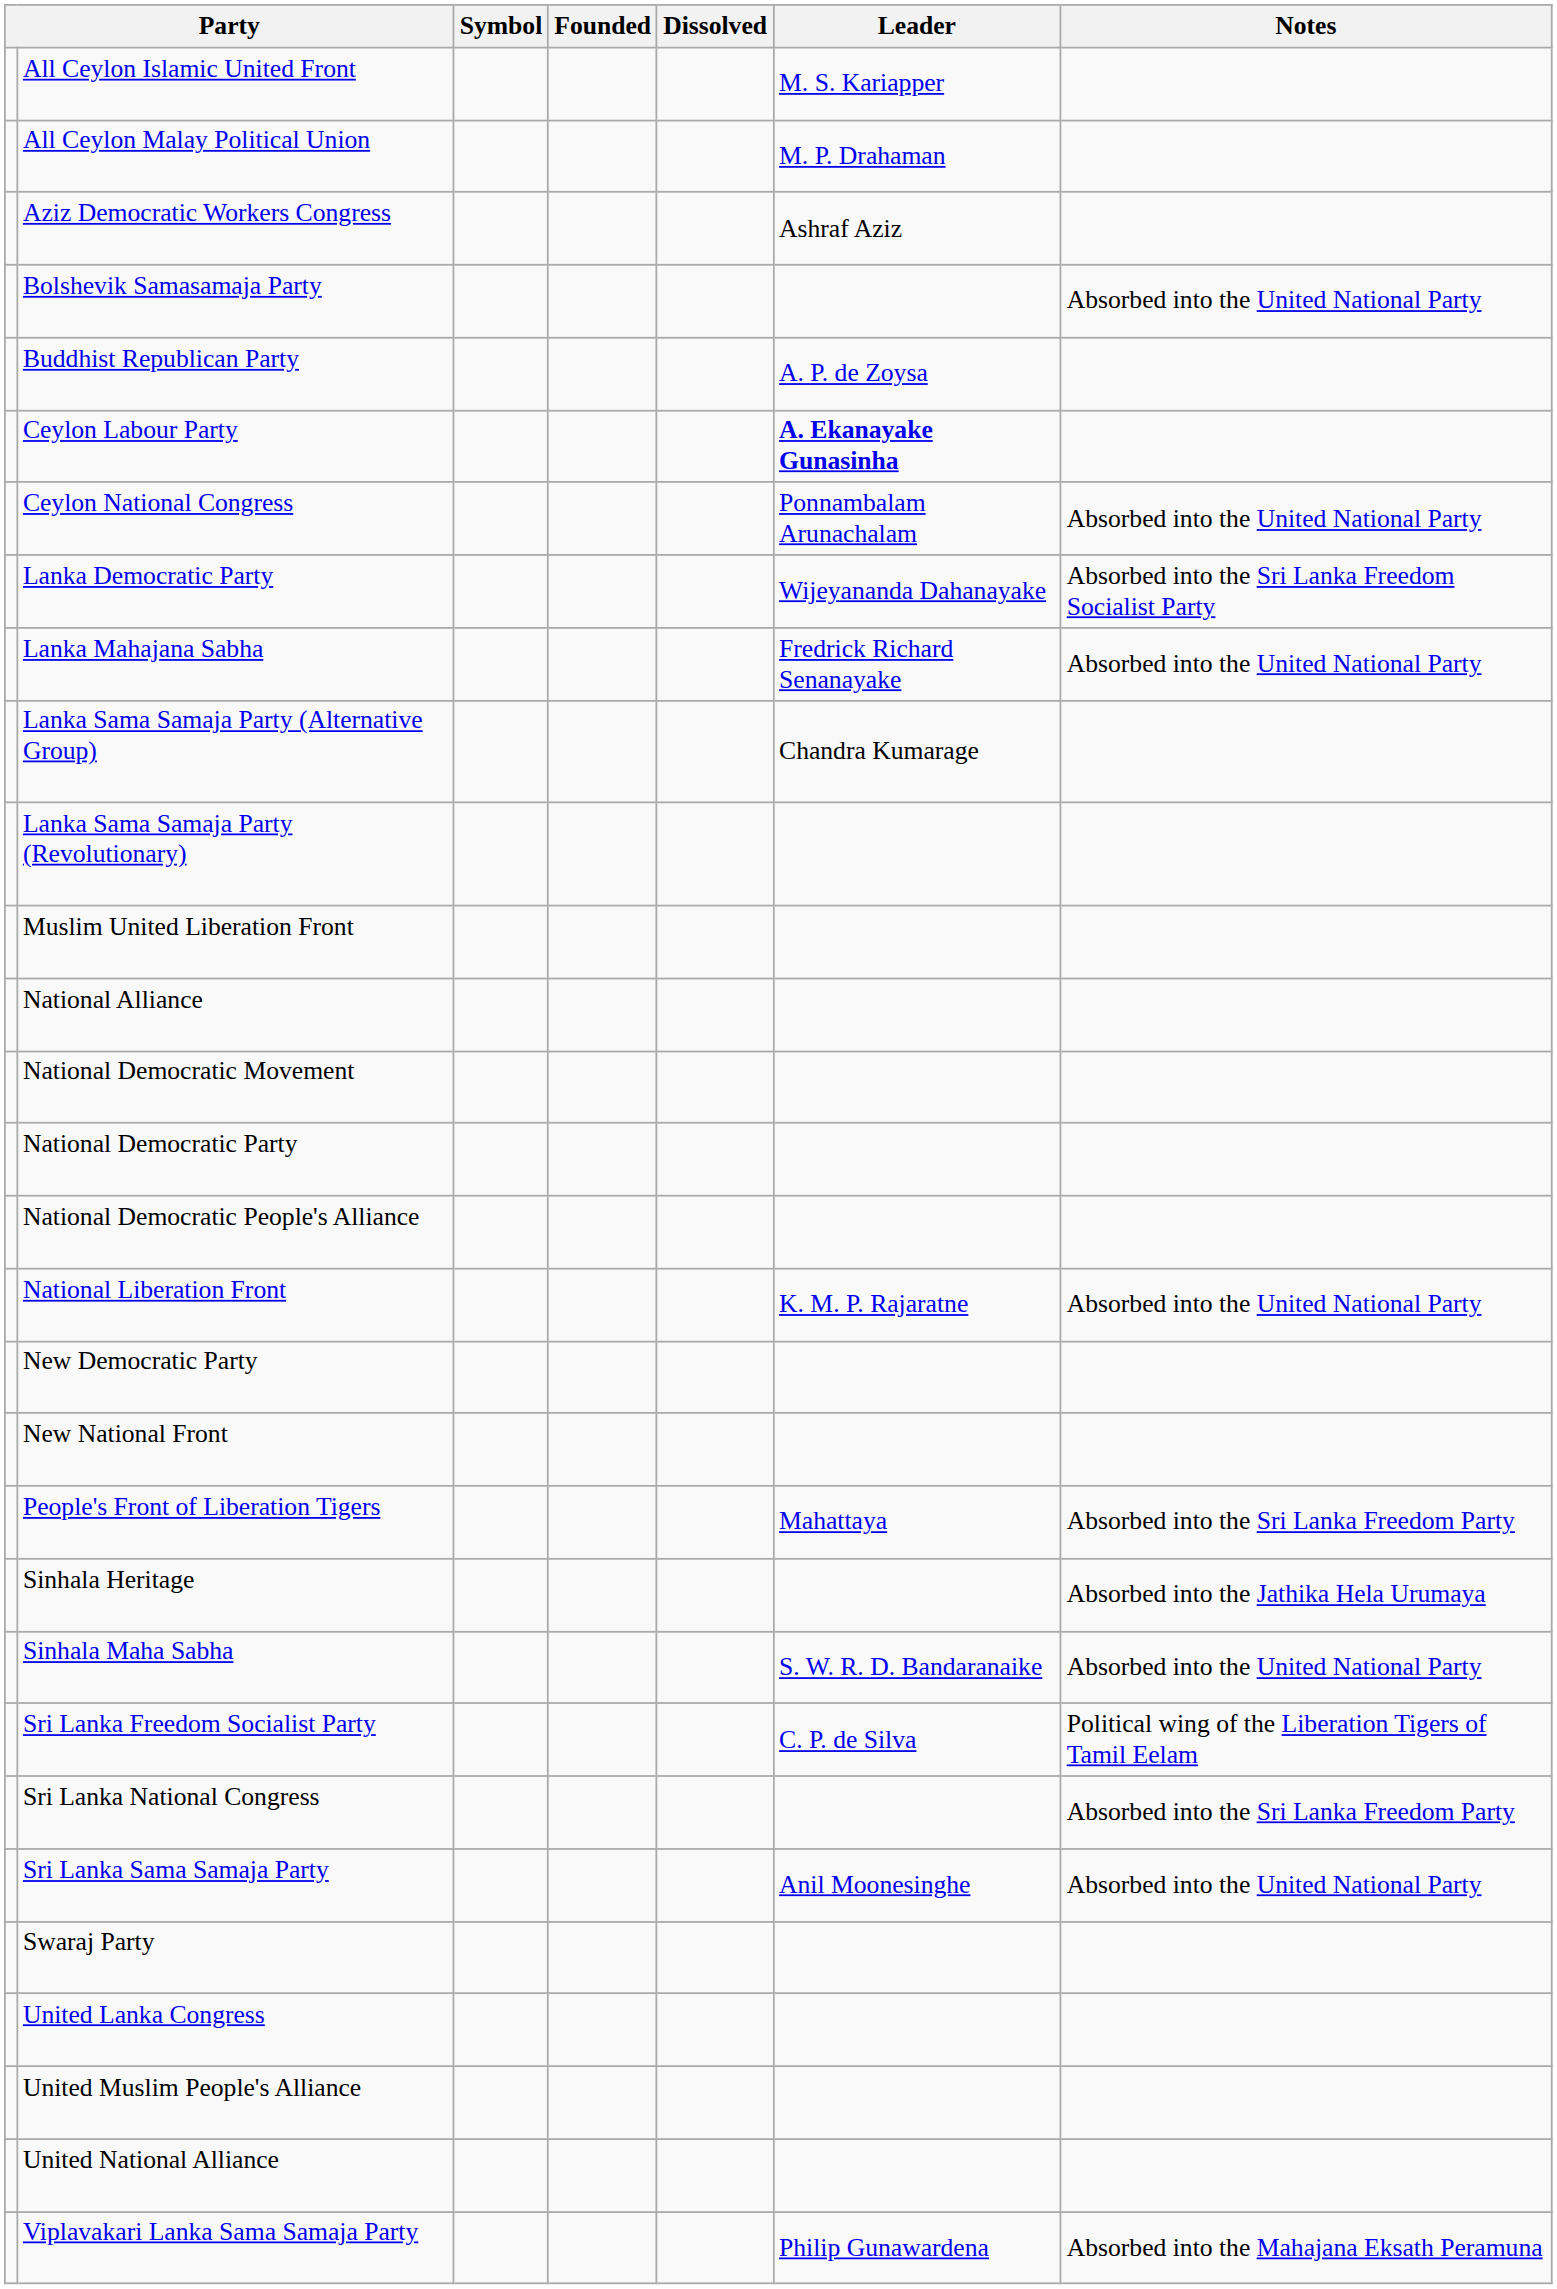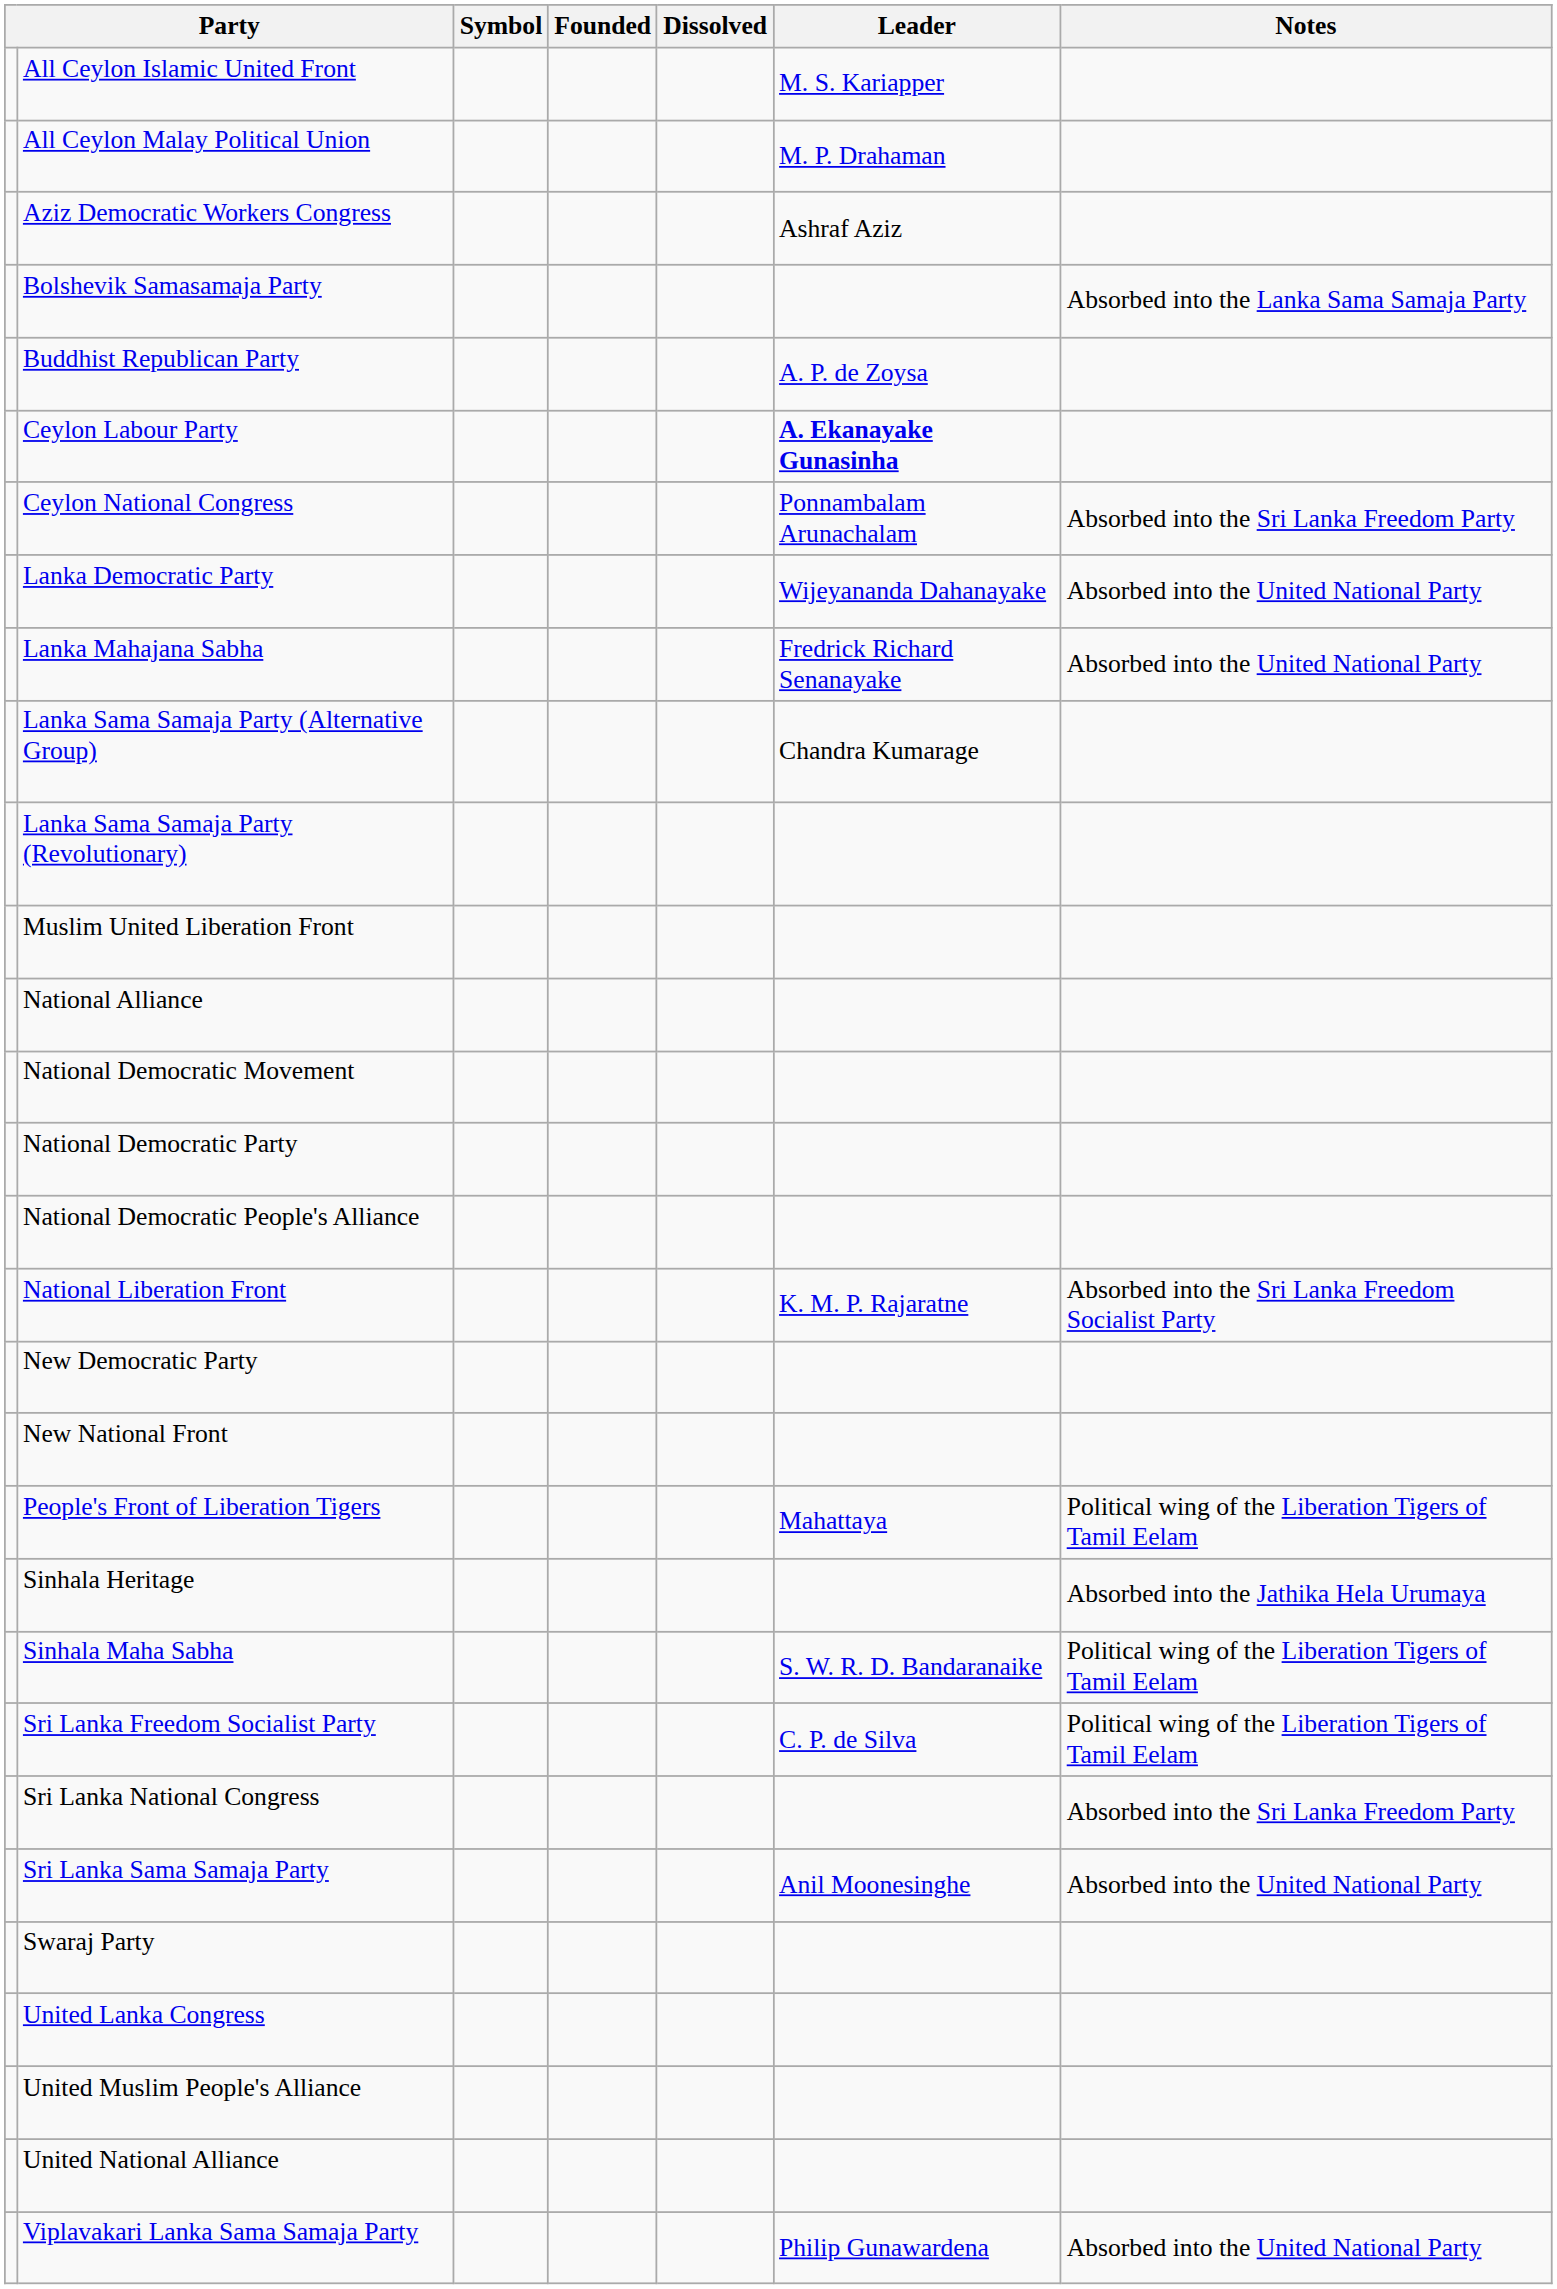 <table class="wikitable plainrowheaders sortable" style="font-size:90%; text-align:left;">
 <tr>
 <th colspan=2>Party</th>
 <th>Symbol</th>
 <th>Founded</th>
 <th>Dissolved</th>
 <th>Leader</th>
 <th>Notes</th>
 </tr>
 <tr>
 <td bgcolor=></td>
 <td><a href='#'>All Ceylon Islamic United Front</a><br><br></td>
 <td></td>
 <td align=left></td>
 <td></td>
 <td><a href='#'>M. S. Kariapper</a></td>
 <td></td>
 </tr>
 <tr>
 <td bgcolor=></td>
 <td><a href='#'>All Ceylon Malay Political Union</a><br><br></td>
 <td></td>
 <td align=left></td>
 <td></td>
 <td><a href='#'>M. P. Drahaman</a></td>
 <td></td>
 </tr>
 <tr>
 <td bgcolor=></td>
 <td><a href='#'>Aziz Democratic Workers Congress</a><br><br></td>
 <td></td>
 <td align=left></td>
 <td></td>
 <td>Ashraf Aziz</td>
 <td></td>
 </tr>
 <tr>
 <td bgcolor=></td>
 <td><a href='#'>Bolshevik Samasamaja Party</a><br><br></td>
 <td></td>
 <td align=left></td>
 <td align=left></td>
 <td></td>
-<td>Absorbed into the <a href='#'>United National Party</a></td>
+<td>Absorbed into the <a href='#'>Lanka Sama Samaja Party</a></td>
 </tr>
 <tr>
 <td bgcolor=></td>
 <td><a href='#'>Buddhist Republican Party</a><br><br></td>
 <td></td>
 <td align=left></td>
 <td></td>
 <td><a href='#'>A. P. de Zoysa</a></td>
 <td></td>
 </tr>
 <tr>
 <td bgcolor=></td>
 <td><a href='#'>Ceylon Labour Party</a><br><br></td>
 <td></td>
 <td align=left></td>
 <td></td>
 <td><strong><a href='#'>A. Ekanayake Gunasinha</a></strong></td>
 <td></td>
 </tr>
 <tr>
 <td bgcolor=></td>
 <td><a href='#'>Ceylon National Congress</a><br><br></td>
 <td></td>
 <td align=left></td>
 <td></td>
 <td><a href='#'>Ponnambalam Arunachalam</a></td>
-<td>Absorbed into the <a href='#'>United National Party</a></td>
+<td>Absorbed into the <a href='#'>Sri Lanka Freedom Party</a></td>
 </tr>
 <tr>
 <td bgcolor=></td>
 <td><a href='#'>Lanka Democratic Party</a><br><br></td>
 <td></td>
 <td></td>
 <td></td>
 <td><a href='#'>Wijeyananda Dahanayake</a></td>
-<td>Absorbed into the <a href='#'>Sri Lanka Freedom Socialist Party</a></td>
+<td>Absorbed into the <a href='#'>United National Party</a></td>
 </tr>
 <tr>
 <td bgcolor=></td>
 <td><a href='#'>Lanka Mahajana Sabha</a><br><br></td>
 <td></td>
 <td align=left></td>
 <td></td>
 <td><a href='#'>Fredrick Richard Senanayake</a></td>
 <td>Absorbed into the <a href='#'>United National Party</a></td>
 </tr>
 <tr>
 <td bgcolor=></td>
 <td><a href='#'>Lanka Sama Samaja Party (Alternative Group)</a><br><br></td>
 <td></td>
 <td></td>
 <td></td>
 <td>Chandra Kumarage</td>
 <td></td>
 </tr>
 <tr>
 <td bgcolor=></td>
 <td><a href='#'>Lanka Sama Samaja Party (Revolutionary)</a><br><br></td>
 <td></td>
 <td align=left></td>
 <td></td>
 <td></td>
 <td></td>
 </tr>
 <tr>
 <td bgcolor=></td>
 <td>Muslim United Liberation Front<br><br></td>
 <td></td>
 <td></td>
 <td></td>
 <td></td>
 <td></td>
 </tr>
 <tr>
 <td bgcolor=></td>
 <td>National Alliance<br><br></td>
 <td></td>
 <td></td>
 <td></td>
 <td></td>
 <td></td>
 </tr>
 <tr>
 <td bgcolor=></td>
 <td>National Democratic Movement<br><br></td>
 <td></td>
 <td></td>
 <td></td>
 <td></td>
 <td></td>
 </tr>
 <tr>
 <td bgcolor=></td>
 <td>National Democratic Party<br><br></td>
 <td></td>
 <td></td>
 <td></td>
 <td></td>
 <td></td>
 </tr>
 <tr>
 <td bgcolor=></td>
 <td>National Democratic People's Alliance<br><br></td>
 <td></td>
 <td align=left></td>
 <td></td>
 <td></td>
 <td></td>
 </tr>
 <tr>
 <td bgcolor=></td>
 <td><a href='#'>National Liberation Front</a><br><br></td>
 <td></td>
 <td align=left></td>
 <td align=left></td>
 <td><a href='#'>K. M. P. Rajaratne</a></td>
-<td>Absorbed into the <a href='#'>United National Party</a></td>
+<td>Absorbed into the <a href='#'>Sri Lanka Freedom Socialist Party</a></td>
 </tr>
 <tr>
 <td bgcolor=></td>
 <td>New Democratic Party<br><br></td>
 <td></td>
 <td></td>
 <td></td>
 <td></td>
 <td></td>
 </tr>
 <tr>
 <td bgcolor=></td>
 <td>New National Front<br><br></td>
 <td></td>
 <td align=left></td>
 <td></td>
 <td></td>
 <td></td>
 </tr>
 <tr>
 <td bgcolor=></td>
 <td><a href='#'>People's Front of Liberation Tigers</a><br><br></td>
 <td></td>
 <td align=left></td>
 <td></td>
 <td><a href='#'>Mahattaya</a></td>
-<td>Absorbed into the <a href='#'>Sri Lanka Freedom Party</a></td>
+<td>Political wing of the <a href='#'>Liberation Tigers of Tamil Eelam</a></td>
 </tr>
 <tr>
 <td bgcolor=></td>
 <td>Sinhala Heritage<br><br></td>
 <td></td>
 <td></td>
 <td></td>
 <td></td>
 <td>Absorbed into the <a href='#'>Jathika Hela Urumaya</a></td>
 </tr>
 <tr>
 <td bgcolor=></td>
 <td><a href='#'>Sinhala Maha Sabha</a><br><br></td>
 <td></td>
 <td align=left></td>
 <td></td>
 <td><a href='#'>S. W. R. D. Bandaranaike</a></td>
-<td>Absorbed into the <a href='#'>United National Party</a></td>
+<td>Political wing of the <a href='#'>Liberation Tigers of Tamil Eelam</a></td>
 </tr>
 <tr>
 <td bgcolor=></td>
 <td><a href='#'>Sri Lanka Freedom Socialist Party</a><br><br></td>
 <td></td>
 <td align=left></td>
 <td></td>
 <td><a href='#'>C. P. de Silva</a></td>
 <td>Political wing of the <a href='#'>Liberation Tigers of Tamil Eelam</a></td>
 </tr>
 <tr>
 <td bgcolor=></td>
 <td>Sri Lanka National Congress<br><br></td>
 <td></td>
 <td align=left></td>
 <td align=left></td>
 <td></td>
 <td>Absorbed into the <a href='#'>Sri Lanka Freedom Party</a></td>
 </tr>
 <tr>
 <td bgcolor=></td>
 <td><a href='#'>Sri Lanka Sama Samaja Party</a><br><br></td>
 <td></td>
 <td align=left></td>
 <td align=left></td>
 <td><a href='#'>Anil Moonesinghe</a></td>
 <td>Absorbed into the <a href='#'>United National Party</a></td>
 </tr>
 <tr>
 <td bgcolor=></td>
 <td>Swaraj Party<br><br></td>
 <td></td>
 <td></td>
 <td></td>
 <td></td>
 <td></td>
 </tr>
 <tr>
 <td bgcolor=></td>
 <td><a href='#'>United Lanka Congress</a><br><br></td>
 <td></td>
 <td></td>
 <td></td>
 <td></td>
 <td></td>
 </tr>
 <tr>
 <td bgcolor=></td>
 <td>United Muslim People's Alliance<br><br></td>
 <td></td>
 <td></td>
 <td></td>
 <td></td>
 <td></td>
 </tr>
 <tr>
 <td bgcolor=></td>
 <td>United National Alliance<br><br></td>
 <td></td>
 <td></td>
 <td></td>
 <td></td>
 <td></td>
 </tr>
 <tr>
 <td bgcolor=></td>
 <td><a href='#'>Viplavakari Lanka Sama Samaja Party</a><br><br></td>
 <td></td>
 <td align=left></td>
 <td align=left></td>
 <td><a href='#'>Philip Gunawardena</a></td>
-<td>Absorbed into the <a href='#'>Mahajana Eksath Peramuna</a><br></td>
+<td>Absorbed into the <a href='#'>United National Party</a></td>
 </tr>
 </table>
